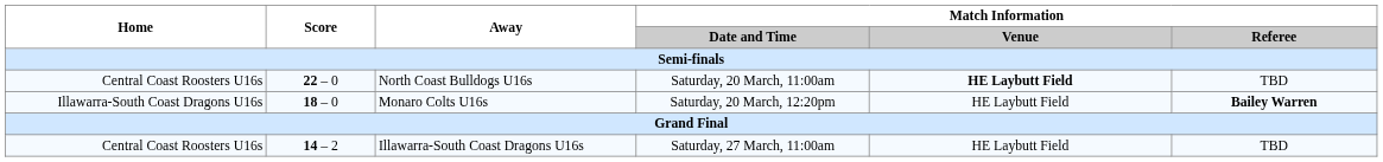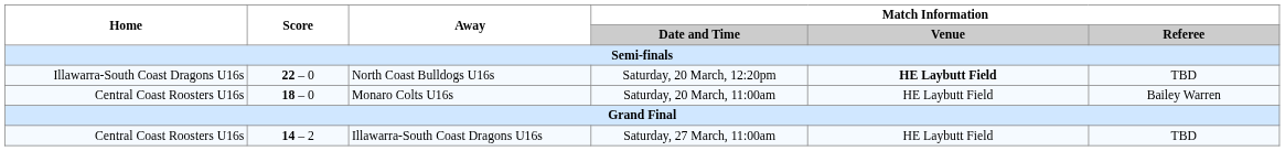 <table border="1" cellpadding="3" cellspacing="0" width="100%" style="border-collapse:collapse;  text-align:center;">
 <tr>
 <th rowspan="2" width="19%">Home</th>
 <th rowspan="2" width="8%">Score</th>
 <th rowspan="2" width="19%">Away</th>
 <th colspan="3">Match Information</th>
 </tr>
 <tr bgcolor="#CCCCCC">
 <th width="17%">Date and Time</th>
 <th width="22%">Venue</th>
 <th width="50%">Referee</th>
 </tr>
 <tr style="background:#d0e7ff;">
 <td colspan="6"><strong>Semi-finals</strong></td>
 </tr>
 <tr style="text-align:center; background:#f5faff;">
-<td align="right">Central Coast Roosters U16s </td>
+<td align="right">Illawarra-South Coast Dragons U16s </td>
 <td><strong>22</strong> – 0</td>
 <td align="left"> North Coast Bulldogs U16s</td>
-<td>Saturday, 20 March, 11:00am</td>
+<td>Saturday, 20 March, 12:20pm</td>
 <td><strong>HE Laybutt Field</strong></td>
 <td>TBD</td>
 </tr>
 <tr style="text-align:center; background:#f5faff;">
-<td align="right">Illawarra-South Coast Dragons U16s </td>
+<td align="right">Central Coast Roosters U16s </td>
 <td><strong>18</strong> – 0</td>
 <td align="left"> Monaro Colts U16s</td>
-<td>Saturday, 20 March, 12:20pm</td>
+<td>Saturday, 20 March, 11:00am</td>
 <td>HE Laybutt Field</td>
-<td><strong>Bailey Warren</strong></td>
+<td>Bailey Warren</td>
 </tr>
 <tr style="background:#d0e7ff;">
 <td colspan="6"><strong>Grand Final</strong></td>
 </tr>
 <tr style="text-align:center; background:#f5faff;">
 <td align="right">Central Coast Roosters U16s </td>
 <td><strong>14</strong> – 2</td>
 <td align="left"> Illawarra-South Coast Dragons U16s</td>
 <td>Saturday, 27 March, 11:00am</td>
 <td>HE Laybutt Field</td>
 <td>TBD</td>
 </tr>
 </table>
